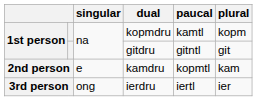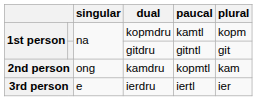 <table class="wikitable">
 <tr>
 <th colspan="2"></th>
 <th>singular</th>
 <th>dual</th>
 <th>paucal</th>
 <th>plural</th>
 </tr>
 <tr>
 <th rowspan="2">1st person</th>
 <th></th>
 <td rowspan="2">na</td>
 <td>kopmdru</td>
 <td>kamtl</td>
 <td>kopm</td>
 </tr>
 <tr>
 <th></th>
 <td>gitdru</td>
 <td>gitntl</td>
 <td>git</td>
 </tr>
 <tr>
 <th colspan="2">2nd person</th>
-<td>e</td>
+<td>ong</td>
 <td>kamdru</td>
 <td>kopmtl</td>
 <td>kam</td>
 </tr>
 <tr>
 <th colspan="2">3rd person</th>
-<td>ong</td>
+<td>e</td>
 <td>ierdru</td>
 <td>iertl</td>
 <td>ier</td>
 </tr>
 </table>
